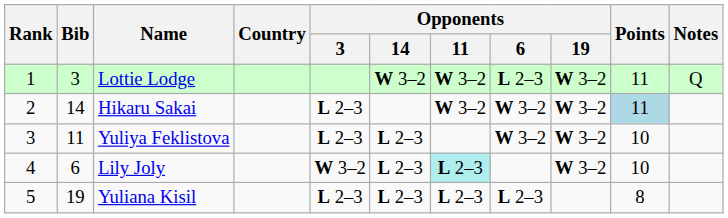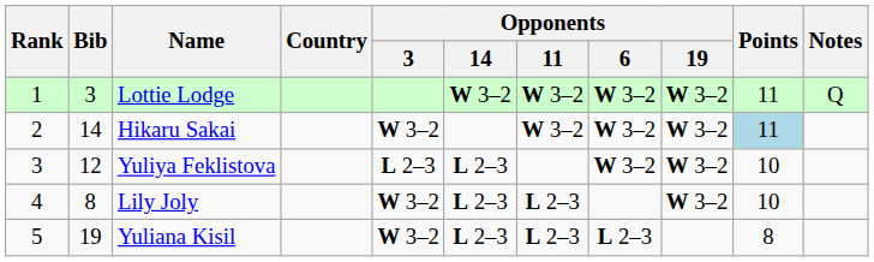 <table class="wikitable sortable" style="text-align:center">
 <tr>
 <th rowspan=2>Rank</th>
 <th rowspan=2>Bib</th>
 <th rowspan=2>Name</th>
 <th rowspan=2>Country</th>
 <th colspan=5>Opponents</th>
 <th rowspan=2>Points</th>
 <th rowspan=2>Notes</th>
 </tr>
 <tr>
 <th>3 </th>
 <th>14 </th>
 <th>11 </th>
 <th>6 </th>
 <th>19 </th>
 </tr>
 <tr bgcolor=ccffcc>
 <td>1</td>
 <td>3</td>
 <td align=left><a href='#'>Lottie Lodge</a></td>
 <td align=left></td>
 <td></td>
 <td><strong>W</strong> 3–2</td>
 <td><strong>W</strong> 3–2</td>
-<td><strong>L</strong> 2–3</td>
+<td><strong>W</strong> 3–2</td>
 <td><strong>W</strong> 3–2</td>
 <td>11</td>
 <td>Q</td>
 </tr>
 <tr>
 <td>2</td>
 <td>14</td>
 <td align=left><a href='#'>Hikaru Sakai</a></td>
 <td align=left></td>
-<td><strong>L</strong> 2–3</td>
+<td><strong>W</strong> 3–2</td>
 <td></td>
 <td><strong>W</strong> 3–2</td>
 <td><strong>W</strong> 3–2</td>
 <td><strong>W</strong> 3–2</td>
 <td style="background: lightblue;">11</td>
 <td></td>
 </tr>
 <tr>
 <td>3</td>
-<td>11</td>
+<td>12</td>
 <td align=left><a href='#'>Yuliya Feklistova</a></td>
 <td align=left></td>
 <td><strong>L</strong> 2–3</td>
 <td><strong>L</strong> 2–3</td>
 <td></td>
 <td><strong>W</strong> 3–2</td>
 <td><strong>W</strong> 3–2</td>
 <td>10</td>
 <td></td>
 </tr>
 <tr>
 <td>4</td>
-<td>6</td>
+<td>8</td>
 <td align=left><a href='#'>Lily Joly</a></td>
 <td align=left></td>
 <td><strong>W</strong> 3–2</td>
 <td><strong>L</strong> 2–3</td>
-<td style="background: paleturquoise;"><strong>L</strong> 2–3</td>
+<td><strong>L</strong> 2–3</td>
 <td></td>
 <td><strong>W</strong> 3–2</td>
 <td>10</td>
 <td></td>
 </tr>
 <tr>
 <td>5</td>
 <td>19</td>
 <td align=left><a href='#'>Yuliana Kisil</a></td>
 <td align=left></td>
-<td><strong>L</strong> 2–3</td>
+<td><strong>W</strong> 3–2</td>
 <td><strong>L</strong> 2–3</td>
 <td><strong>L</strong> 2–3</td>
 <td><strong>L</strong> 2–3</td>
 <td></td>
 <td>8</td>
 <td></td>
 </tr>
 </table>
